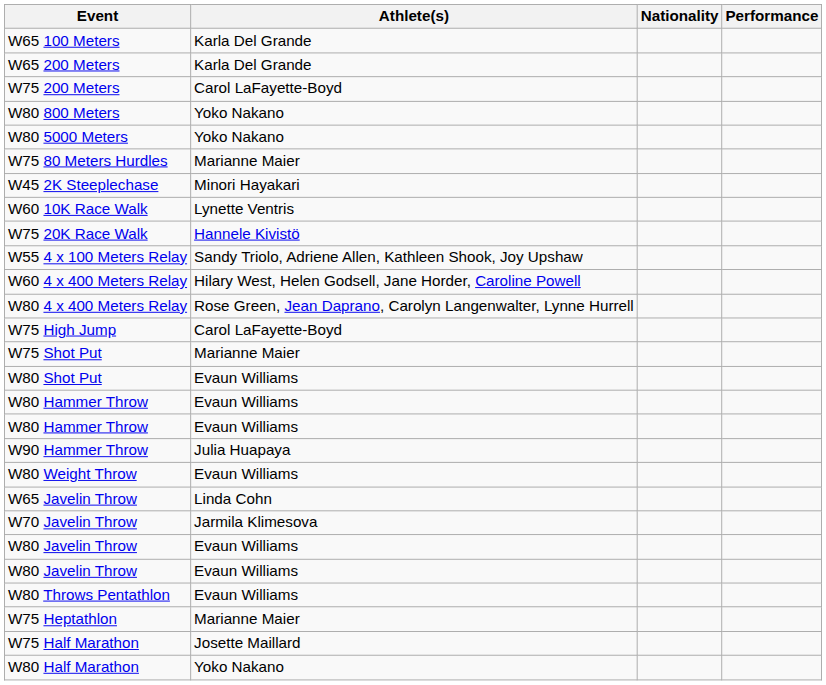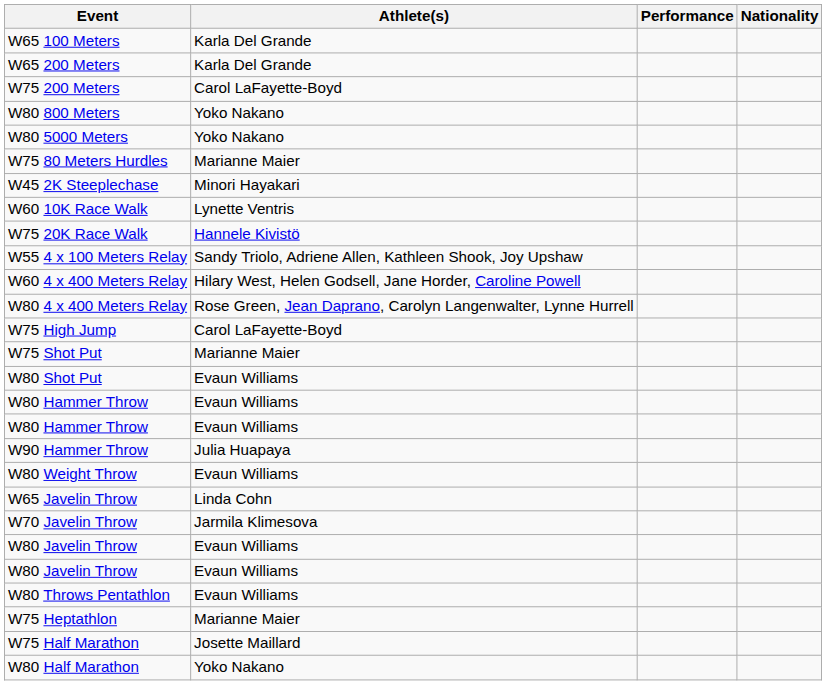 <table class="wikitable">
 <tr>
 <th>Event</th>
 <th>Athlete(s)</th>
+<th>Performance</th>
 <th>Nationality</th>
-<th>Performance</th>
 </tr>
 <tr>
 <td>W65 <a href='#'>100 Meters</a></td>
 <td>Karla Del Grande</td>
 <td></td>
 <td></td>
 </tr>
 <tr>
 <td>W65 <a href='#'>200 Meters</a></td>
 <td>Karla Del Grande</td>
 <td></td>
 <td></td>
 </tr>
 <tr>
 <td>W75 <a href='#'>200 Meters</a></td>
 <td>Carol LaFayette-Boyd</td>
 <td></td>
 <td></td>
 </tr>
 <tr>
 <td>W80 <a href='#'>800 Meters</a></td>
 <td>Yoko Nakano</td>
 <td></td>
 <td></td>
 </tr>
 <tr>
 <td>W80 <a href='#'>5000 Meters</a></td>
 <td>Yoko Nakano</td>
 <td></td>
 <td></td>
 </tr>
 <tr>
 <td>W75 <a href='#'>80 Meters Hurdles</a></td>
 <td>Marianne Maier</td>
 <td></td>
 <td></td>
 </tr>
 <tr>
 <td>W45 <a href='#'>2K Steeplechase</a></td>
 <td>Minori Hayakari</td>
 <td></td>
 <td></td>
 </tr>
 <tr>
 <td>W60 <a href='#'>10K Race Walk</a></td>
 <td>Lynette Ventris</td>
 <td></td>
 <td></td>
 </tr>
 <tr>
 <td>W75 <a href='#'>20K Race Walk</a></td>
 <td><a href='#'>Hannele Kivistö</a></td>
 <td></td>
 <td></td>
 </tr>
 <tr>
 <td>W55 <a href='#'>4 x 100 Meters Relay</a><br></td>
 <td>Sandy Triolo, Adriene Allen, Kathleen Shook, Joy Upshaw</td>
 <td></td>
 <td></td>
 </tr>
 <tr>
 <td>W60 <a href='#'>4 x 400 Meters Relay</a></td>
 <td>Hilary West, Helen Godsell, Jane Horder, <a href='#'>Caroline Powell</a></td>
 <td></td>
 <td></td>
 </tr>
 <tr>
 <td>W80 <a href='#'>4 x 400 Meters Relay</a></td>
 <td>Rose Green, <a href='#'>Jean Daprano</a>, Carolyn Langenwalter, Lynne Hurrell</td>
 <td></td>
 <td></td>
 </tr>
 <tr>
 <td>W75 <a href='#'>High Jump</a></td>
 <td>Carol LaFayette-Boyd</td>
 <td></td>
 <td></td>
 </tr>
 <tr>
 <td>W75 <a href='#'>Shot Put</a></td>
 <td>Marianne Maier</td>
 <td></td>
 <td></td>
 </tr>
 <tr>
 <td>W80 <a href='#'>Shot Put</a></td>
 <td>Evaun Williams</td>
 <td></td>
 <td></td>
 </tr>
 <tr>
 <td>W80 <a href='#'>Hammer Throw</a></td>
 <td>Evaun Williams</td>
 <td></td>
 <td></td>
 </tr>
 <tr>
 <td>W80 <a href='#'>Hammer Throw</a></td>
 <td>Evaun Williams</td>
 <td></td>
 <td></td>
 </tr>
 <tr>
 <td>W90 <a href='#'>Hammer Throw</a></td>
 <td>Julia Huapaya</td>
 <td></td>
 <td></td>
 </tr>
 <tr>
 <td>W80 <a href='#'>Weight Throw</a></td>
 <td>Evaun Williams</td>
 <td></td>
 <td></td>
 </tr>
 <tr>
 <td>W65 <a href='#'>Javelin Throw</a></td>
 <td>Linda Cohn</td>
 <td></td>
 <td></td>
 </tr>
 <tr>
 <td>W70 <a href='#'>Javelin Throw</a></td>
 <td>Jarmila Klimesova</td>
 <td></td>
 <td></td>
 </tr>
 <tr>
 <td>W80 <a href='#'>Javelin Throw</a></td>
 <td>Evaun Williams</td>
 <td></td>
 <td></td>
 </tr>
 <tr>
 <td>W80 <a href='#'>Javelin Throw</a></td>
 <td>Evaun Williams</td>
 <td></td>
 <td></td>
 </tr>
 <tr>
 <td>W80 <a href='#'>Throws Pentathlon</a></td>
 <td>Evaun Williams</td>
 <td></td>
 <td></td>
 </tr>
 <tr>
 <td>W75 <a href='#'>Heptathlon</a></td>
 <td>Marianne Maier</td>
 <td></td>
 <td></td>
 </tr>
 <tr>
 <td>W75 <a href='#'>Half Marathon</a></td>
 <td>Josette Maillard</td>
 <td></td>
 <td></td>
 </tr>
 <tr>
 <td>W80 <a href='#'>Half Marathon</a></td>
 <td>Yoko Nakano</td>
 <td></td>
 <td></td>
 </tr>
 </table>
